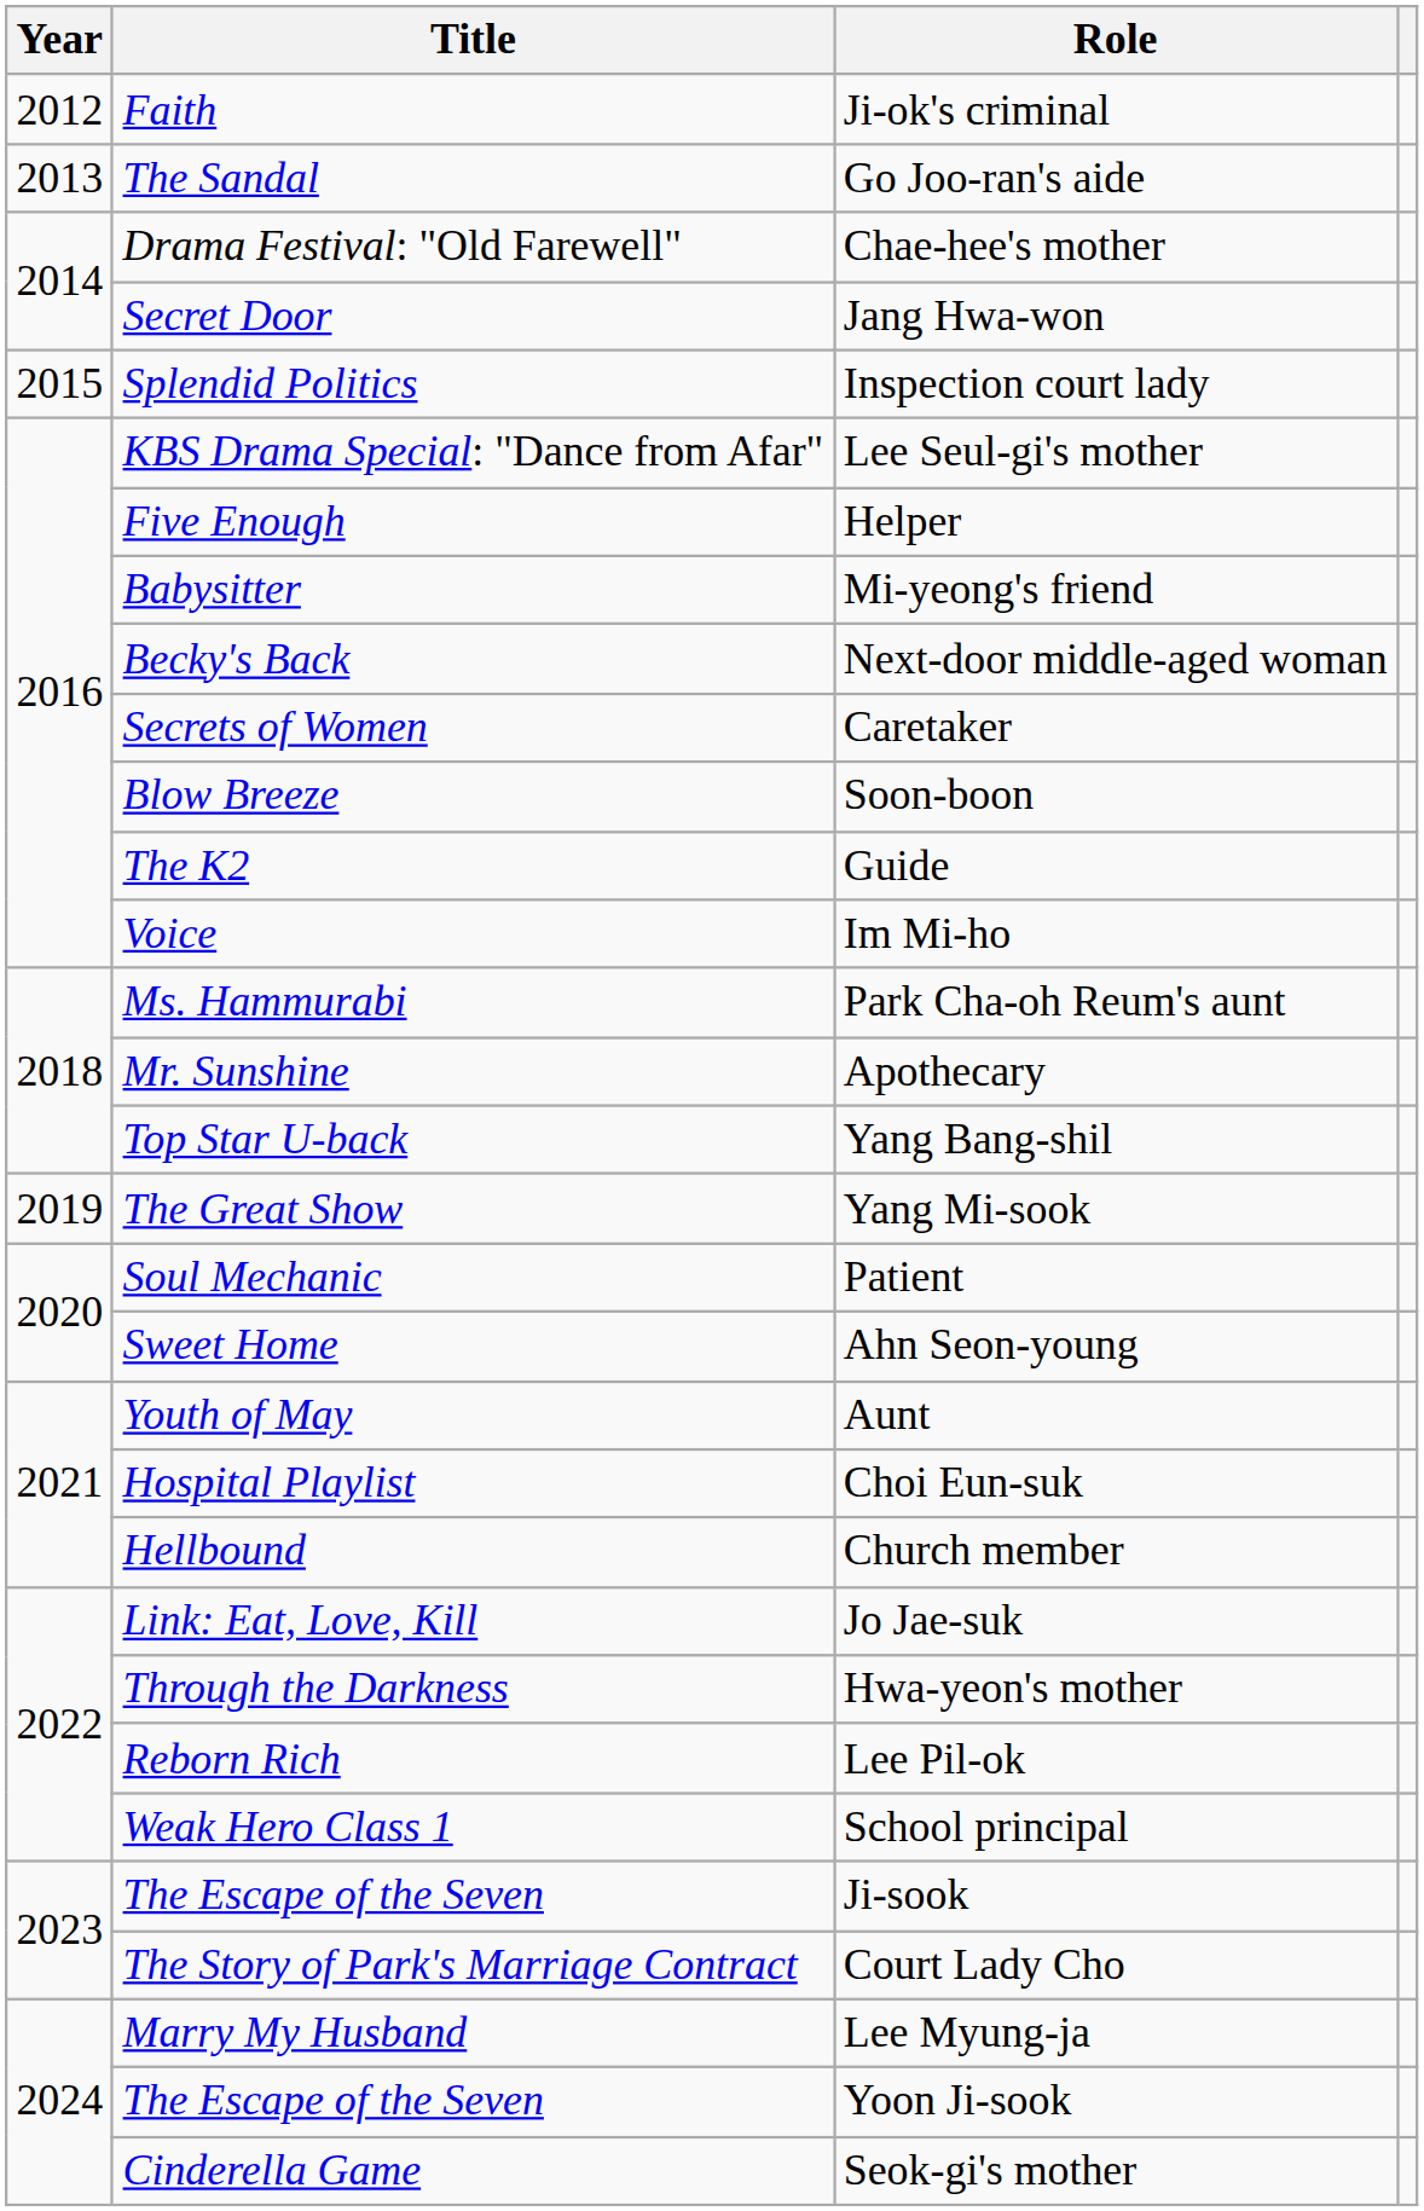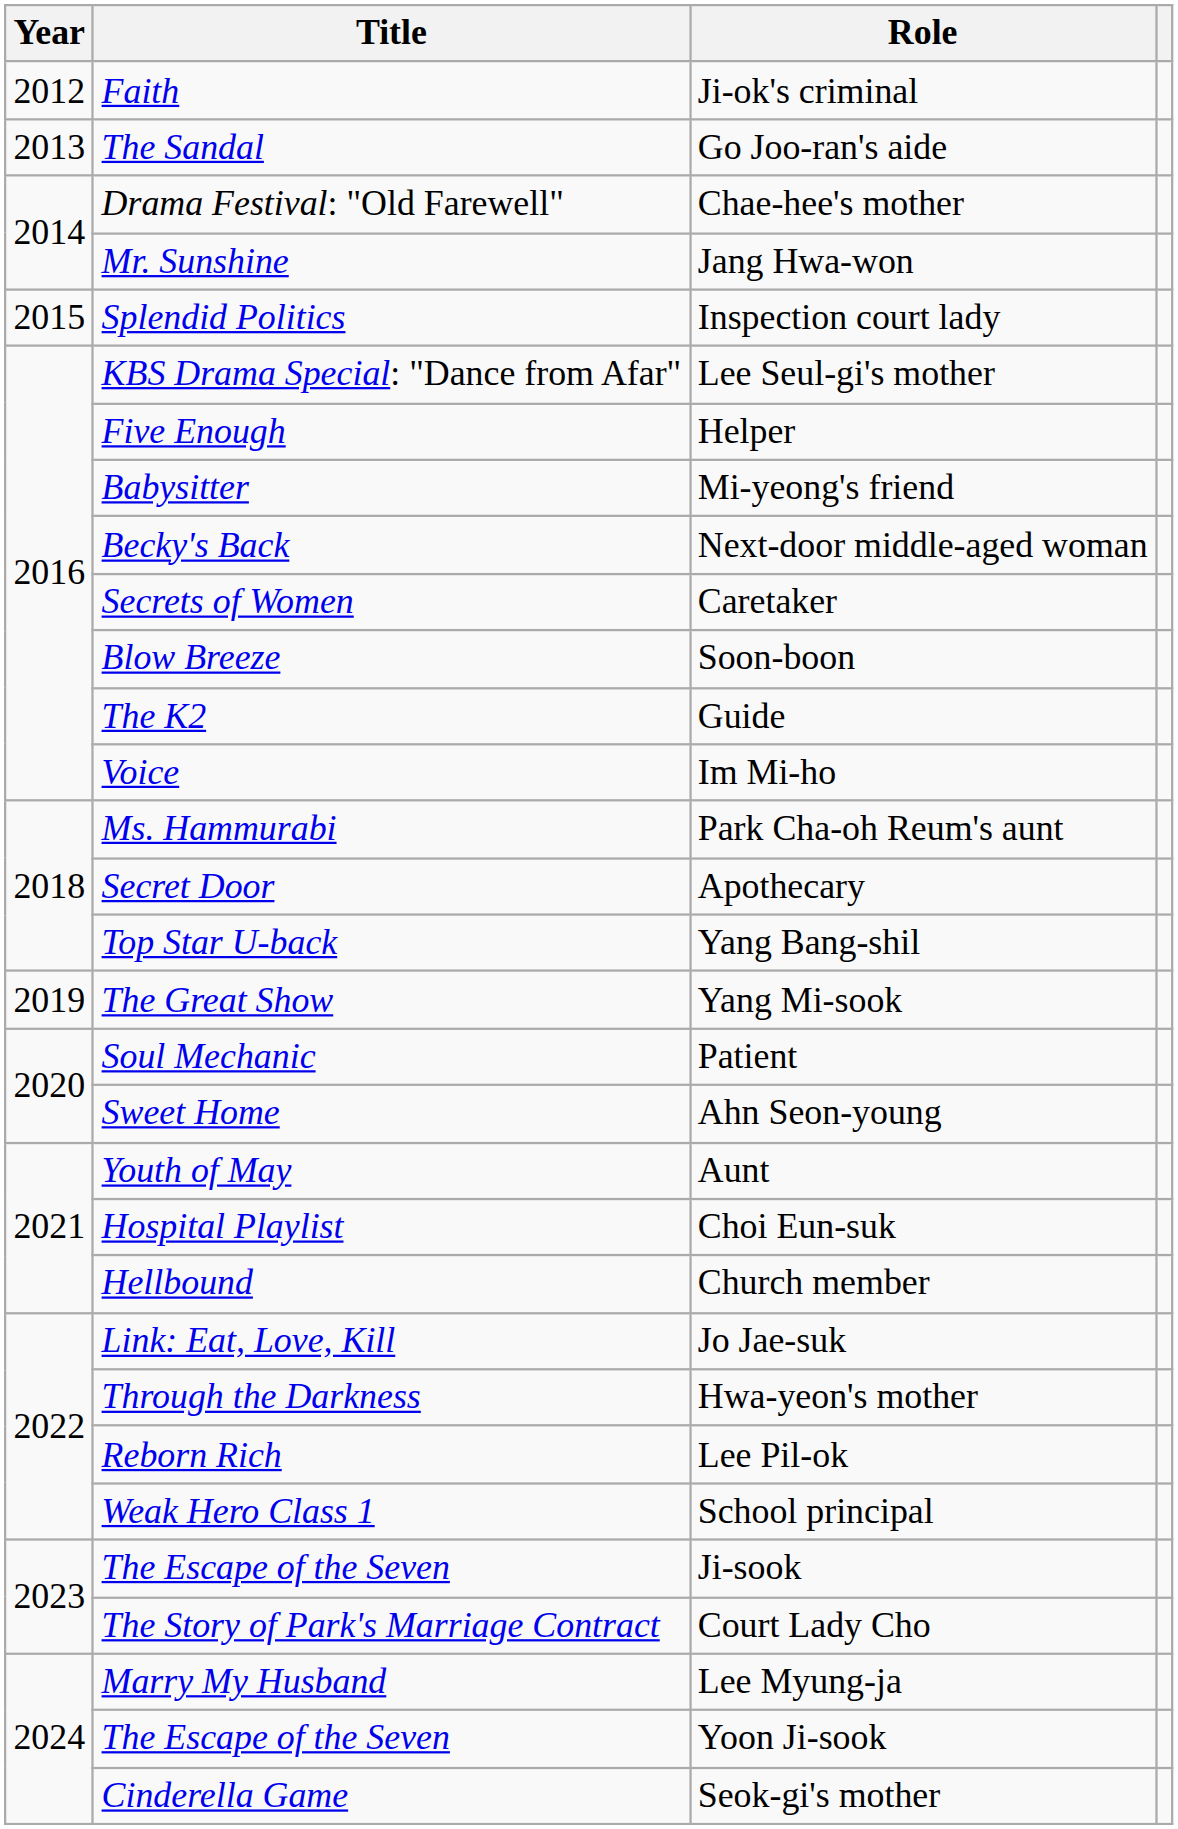 <table class="wikitable">
 <tr>
 <th>Year</th>
 <th>Title</th>
 <th>Role</th>
 <th></th>
 </tr>
 <tr>
 <td>2012</td>
 <td><em><a href='#'>Faith</a></em></td>
 <td>Ji-ok's criminal</td>
 <td></td>
 </tr>
 <tr>
 <td>2013</td>
 <td><em><a href='#'>The Sandal</a></em></td>
 <td>Go Joo-ran's aide</td>
 <td></td>
 </tr>
 <tr>
 <td rowspan="2">2014</td>
 <td><em>Drama Festival</em>: "Old Farewell"</td>
 <td>Chae-hee's mother</td>
 <td></td>
 </tr>
 <tr>
-<td><em><a href='#'>Secret Door</a></em></td>
+<td><em><a href='#'>Mr. Sunshine</a></em></td>
 <td>Jang Hwa-won</td>
 <td></td>
 </tr>
 <tr>
 <td>2015</td>
 <td><em><a href='#'>Splendid Politics</a></em></td>
 <td>Inspection court lady</td>
 <td></td>
 </tr>
 <tr>
 <td rowspan="8">2016</td>
 <td><em><a href='#'>KBS Drama Special</a></em>: "Dance from Afar"</td>
 <td>Lee Seul-gi's mother</td>
 <td></td>
 </tr>
 <tr>
 <td><em><a href='#'>Five Enough</a></em></td>
 <td>Helper</td>
 <td></td>
 </tr>
 <tr>
 <td><em><a href='#'>Babysitter</a></em></td>
 <td>Mi-yeong's friend</td>
 <td></td>
 </tr>
 <tr>
 <td><em><a href='#'>Becky's Back</a></em></td>
 <td>Next-door middle-aged woman</td>
 <td></td>
 </tr>
 <tr>
 <td><em><a href='#'>Secrets of Women</a></em></td>
 <td>Caretaker</td>
 <td></td>
 </tr>
 <tr>
 <td><em><a href='#'>Blow Breeze</a></em></td>
 <td>Soon-boon</td>
 <td></td>
 </tr>
 <tr>
 <td><em><a href='#'>The K2</a></em></td>
 <td>Guide</td>
 <td></td>
 </tr>
 <tr>
 <td><em><a href='#'>Voice</a></em></td>
 <td>Im Mi-ho</td>
 <td></td>
 </tr>
 <tr>
 <td rowspan="3">2018</td>
 <td><em><a href='#'>Ms. Hammurabi</a></em></td>
 <td>Park Cha-oh Reum's aunt</td>
 <td></td>
 </tr>
 <tr>
-<td><em><a href='#'>Mr. Sunshine</a></em></td>
+<td><em><a href='#'>Secret Door</a></em></td>
 <td>Apothecary</td>
 <td></td>
 </tr>
 <tr>
 <td><em><a href='#'>Top Star U-back</a></em></td>
 <td>Yang Bang-shil</td>
 <td></td>
 </tr>
 <tr>
 <td>2019</td>
 <td><em><a href='#'>The Great Show</a></em></td>
 <td>Yang Mi-sook</td>
 <td></td>
 </tr>
 <tr>
 <td rowspan="2">2020</td>
 <td><em><a href='#'>Soul Mechanic</a></em></td>
 <td>Patient</td>
 <td></td>
 </tr>
 <tr>
 <td><em><a href='#'>Sweet Home</a></em></td>
 <td>Ahn Seon-young</td>
 <td></td>
 </tr>
 <tr>
 <td rowspan="3">2021</td>
 <td><em><a href='#'>Youth of May</a></em></td>
 <td>Aunt</td>
 <td></td>
 </tr>
 <tr>
 <td><em><a href='#'>Hospital Playlist</a></em></td>
 <td>Choi Eun-suk</td>
 <td></td>
 </tr>
 <tr>
 <td><em><a href='#'>Hellbound</a></em></td>
 <td>Church member</td>
 <td></td>
 </tr>
 <tr>
 <td rowspan=4>2022</td>
 <td><em><a href='#'>Link: Eat, Love, Kill</a></em></td>
 <td>Jo Jae-suk</td>
 <td></td>
 </tr>
 <tr>
 <td><em><a href='#'>Through the Darkness</a></em></td>
 <td>Hwa-yeon's mother</td>
 <td></td>
 </tr>
 <tr>
 <td><em><a href='#'>Reborn Rich</a></em></td>
 <td>Lee Pil-ok</td>
 <td></td>
 </tr>
 <tr>
 <td><em><a href='#'>Weak Hero Class 1</a></em></td>
 <td>School principal</td>
 <td></td>
 </tr>
 <tr>
 <td rowspan="2">2023</td>
 <td><em><a href='#'>The Escape of the Seven</a></em></td>
 <td>Ji-sook</td>
 <td></td>
 </tr>
 <tr>
 <td><em><a href='#'>The Story of Park's Marriage Contract</a></em></td>
 <td>Court Lady Cho</td>
 <td></td>
 </tr>
 <tr>
 <td rowspan="3">2024</td>
 <td><em><a href='#'>Marry My Husband</a></em></td>
 <td>Lee Myung-ja</td>
 <td></td>
 </tr>
 <tr>
 <td><em><a href='#'>The Escape of the Seven</a></em></td>
 <td>Yoon Ji-sook</td>
 <td></td>
 </tr>
 <tr>
 <td><em><a href='#'>Cinderella Game</a></em></td>
 <td>Seok-gi's mother</td>
 <td></td>
 </tr>
 </table>
